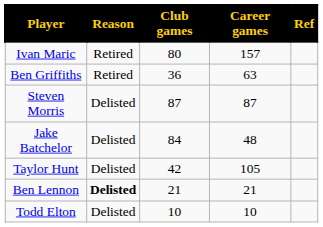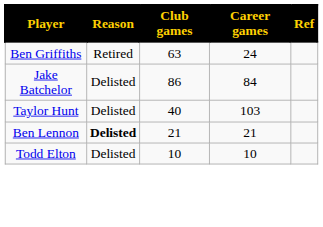 <table class="wikitable" style="text-align:center; font-size:100%; width:60%;">
 <tr>
 <th style="background:black; color:#FED102; border: solid black 2px;">Player</th>
 <th style="background:black; color:#FED102; border: solid black 2px;">Reason</th>
 <th style="background:black; color:#FED102; border: solid black 2px;">Club games</th>
 <th style="background:black; color:#FED102; border: solid black 2px;">Career games</th>
 <th style="background:black; color:#FED102; border: solid black 2px;">Ref</th>
 </tr>
 <tr>
-<td><a href='#'>Ivan Maric</a></td>
-<td>Retired</td>
-<td>80</td>
-<td>157</td>
-<td></td>
-</tr>
-<tr>
 <td><a href='#'>Ben Griffiths</a></td>
 <td>Retired</td>
-<td>36</td>
 <td>63</td>
-<td></td>
-</tr>
-<tr>
-<td><a href='#'>Steven Morris</a></td>
-<td>Delisted</td>
-<td>87</td>
-<td>87</td>
+<td>24</td>
 <td></td>
 </tr>
 <tr>
 <td><a href='#'>Jake Batchelor</a></td>
 <td>Delisted</td>
+<td>86</td>
 <td>84</td>
-<td>48</td>
 <td></td>
 </tr>
 <tr>
 <td><a href='#'>Taylor Hunt</a></td>
 <td>Delisted</td>
-<td>42</td>
-<td>105</td>
+<td>40</td>
+<td>103</td>
 <td></td>
 </tr>
 <tr>
 <td><a href='#'>Ben Lennon</a></td>
 <td><strong>Delisted</strong></td>
 <td>21</td>
 <td>21</td>
 <td></td>
 </tr>
 <tr>
 <td><a href='#'>Todd Elton</a></td>
 <td>Delisted</td>
 <td>10</td>
 <td>10</td>
 <td></td>
 </tr>
 </table>
